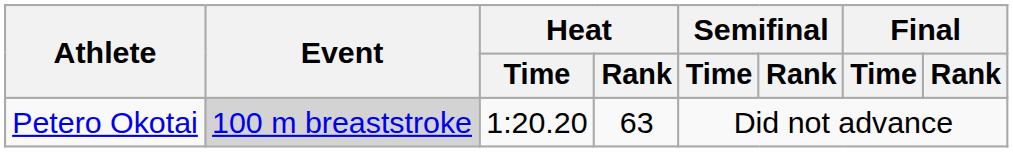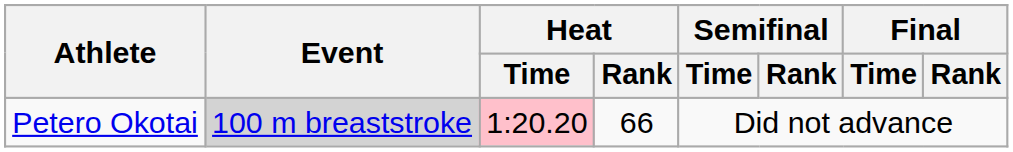 <table class=wikitable style="font-size:90%">
 <tr>
 <th rowspan="2">Athlete</th>
 <th rowspan="2">Event</th>
 <th colspan="2">Heat</th>
 <th colspan="2">Semifinal</th>
 <th colspan="2">Final</th>
 </tr>
 <tr style="font-size:95%">
 <th>Time</th>
 <th>Rank</th>
 <th>Time</th>
 <th>Rank</th>
 <th>Time</th>
 <th>Rank</th>
 </tr>
 <tr align=center>
 <td align=left><a href='#'>Petero Okotai</a></td>
 <td align=left style="background: lightgrey;"><a href='#'>100 m breaststroke</a></td>
-<td>1:20.20</td>
-<td>63</td>
+<td style="background: pink;">1:20.20</td>
+<td>66</td>
 <td colspan=4>Did not advance</td>
 </tr>
 </table>
